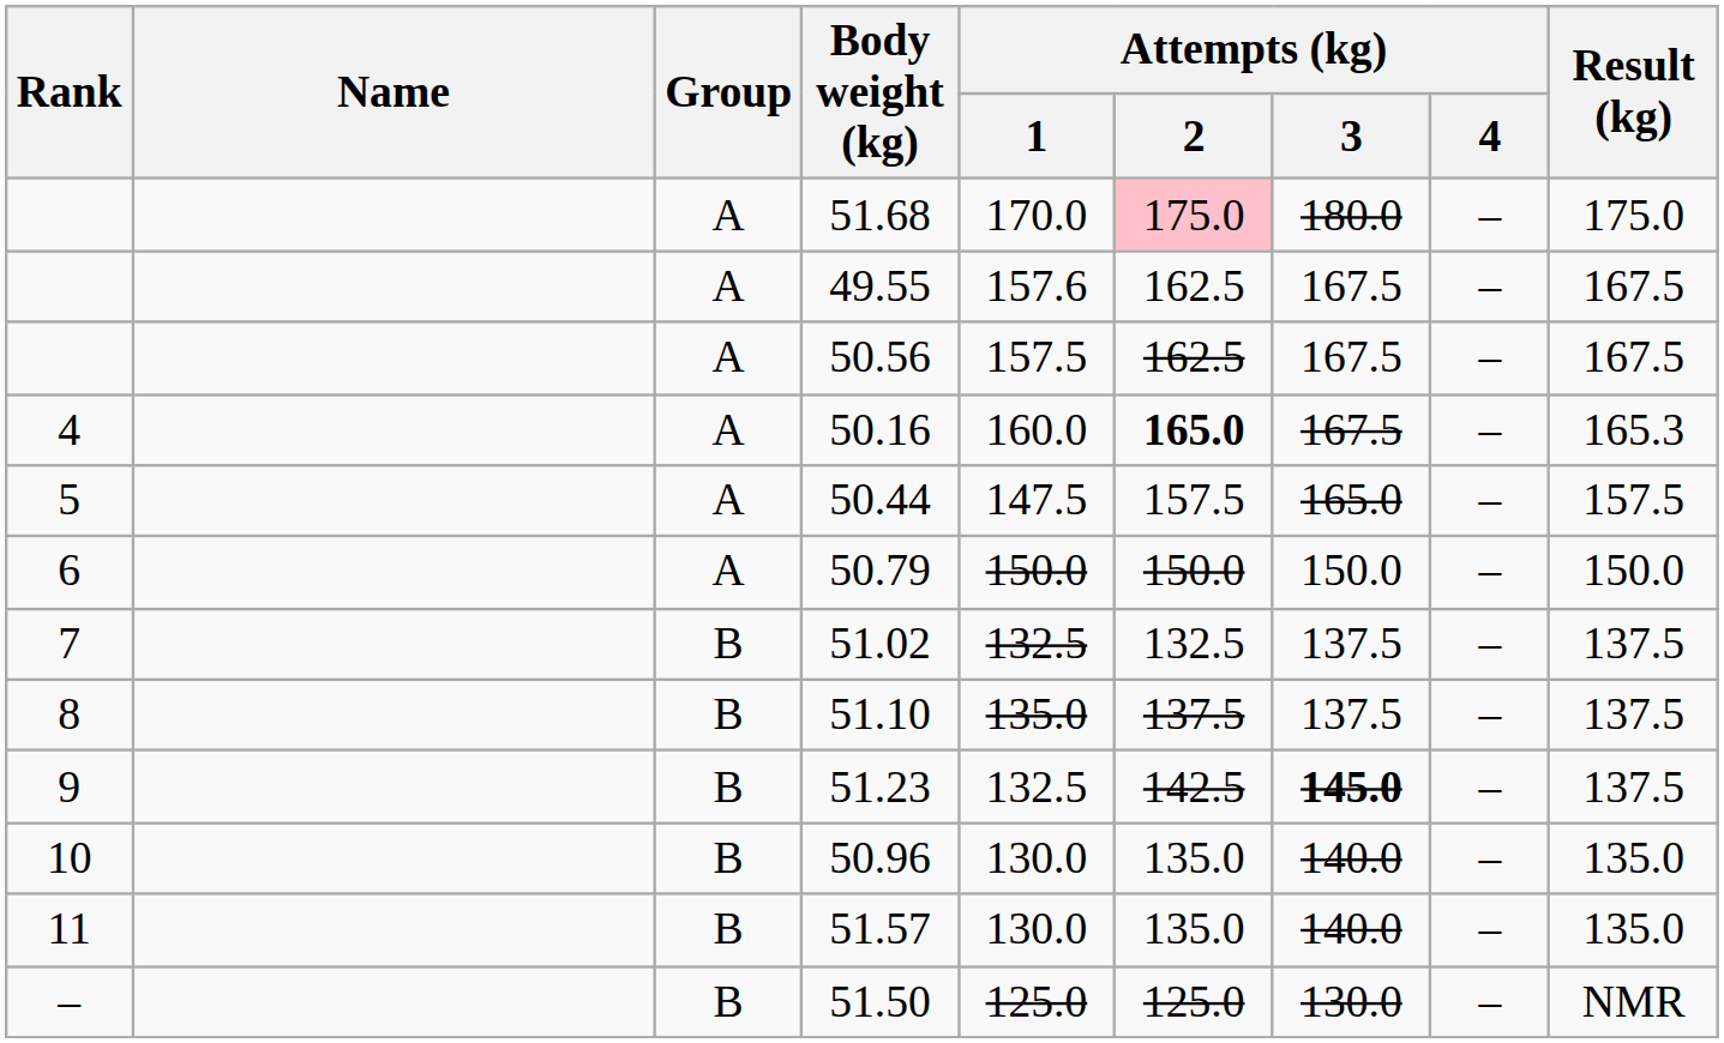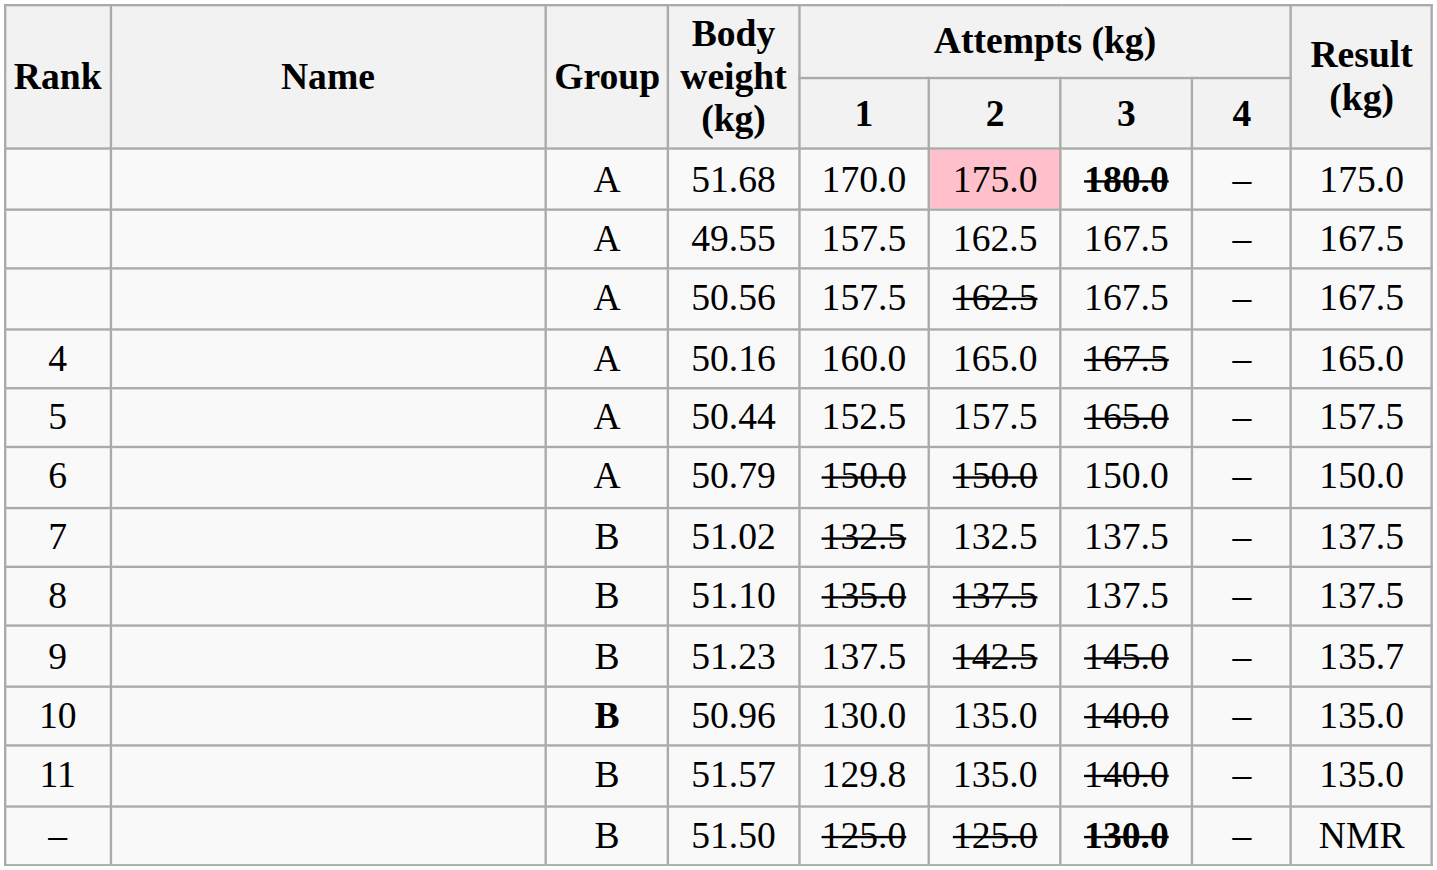 <table class="wikitable" style="text-align:center;">
 <tr>
 <th rowspan=2>Rank</th>
 <th rowspan=2 width=305>Name</th>
 <th rowspan=2 width=20>Group</th>
 <th rowspan=2 width=50>Body weight (kg)</th>
 <th colspan=4>Attempts (kg)</th>
 <th rowspan=2 width=60>Result (kg)</th>
 </tr>
 <tr>
 <th width=60>1</th>
 <th width=60>2</th>
 <th width=60>3</th>
 <th width=60>4</th>
 </tr>
 <tr>
 <td></td>
 <td align=left></td>
 <td>A</td>
 <td>51.68</td>
 <td>170.0</td>
 <td style="background: pink;">175.0</td>
-<td><s>180.0</s></td>
+<td><strong><s>180.0</s></strong></td>
 <td>–</td>
 <td>175.0</td>
 </tr>
 <tr>
 <td></td>
 <td align=left></td>
 <td>A</td>
 <td>49.55</td>
-<td>157.6</td>
+<td>157.5</td>
 <td>162.5</td>
 <td>167.5</td>
 <td>–</td>
 <td>167.5</td>
 </tr>
 <tr>
 <td></td>
 <td align=left></td>
 <td>A</td>
 <td>50.56</td>
 <td>157.5</td>
 <td><s>162.5</s></td>
 <td>167.5</td>
 <td>–</td>
 <td>167.5</td>
 </tr>
 <tr>
 <td>4</td>
 <td align=left></td>
 <td>A</td>
 <td>50.16</td>
 <td>160.0</td>
-<td><strong>165.0</strong></td>
+<td>165.0</td>
 <td><s>167.5</s></td>
 <td>–</td>
-<td>165.3</td>
+<td>165.0</td>
 </tr>
 <tr>
 <td>5</td>
 <td align=left></td>
 <td>A</td>
 <td>50.44</td>
-<td>147.5</td>
+<td>152.5</td>
 <td>157.5</td>
 <td><s>165.0</s></td>
 <td>–</td>
 <td>157.5</td>
 </tr>
 <tr>
 <td>6</td>
 <td align=left></td>
 <td>A</td>
 <td>50.79</td>
 <td><s>150.0</s></td>
 <td><s>150.0</s></td>
 <td>150.0</td>
 <td>–</td>
 <td>150.0</td>
 </tr>
 <tr>
 <td>7</td>
 <td align=left></td>
 <td>B</td>
 <td>51.02</td>
 <td><s>132.5</s></td>
 <td>132.5</td>
 <td>137.5</td>
 <td>–</td>
 <td>137.5</td>
 </tr>
 <tr>
 <td>8</td>
 <td align=left></td>
 <td>B</td>
 <td>51.10</td>
 <td><s>135.0</s></td>
 <td><s>137.5</s></td>
 <td>137.5</td>
 <td>–</td>
 <td>137.5</td>
 </tr>
 <tr>
 <td>9</td>
 <td align=left></td>
 <td>B</td>
 <td>51.23</td>
-<td>132.5</td>
+<td>137.5</td>
 <td><s>142.5</s></td>
-<td><strong><s>145.0</s></strong></td>
+<td><s>145.0</s></td>
 <td>–</td>
-<td>137.5</td>
+<td>135.7</td>
 </tr>
 <tr>
 <td>10</td>
 <td align=left></td>
-<td>B</td>
+<td><strong>B</strong></td>
 <td>50.96</td>
 <td>130.0</td>
 <td>135.0</td>
 <td><s>140.0</s></td>
 <td>–</td>
 <td>135.0</td>
 </tr>
 <tr>
 <td>11</td>
 <td align=left></td>
 <td>B</td>
 <td>51.57</td>
-<td>130.0</td>
+<td>129.8</td>
 <td>135.0</td>
 <td><s>140.0</s></td>
 <td>–</td>
 <td>135.0</td>
 </tr>
 <tr>
 <td>–</td>
 <td align=left></td>
 <td>B</td>
 <td>51.50</td>
 <td><s>125.0</s></td>
 <td><s>125.0</s></td>
-<td><s>130.0</s></td>
+<td><strong><s>130.0</s></strong></td>
 <td>–</td>
 <td>NMR</td>
 </tr>
 </table>
